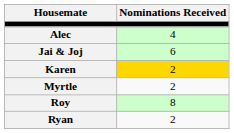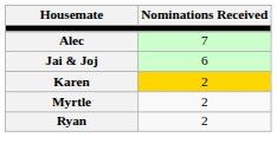 <table class="wikitable" style="text-align:center; font-size:90%; line-height:15px;">
 <tr>
 <th style="width: 50%;">Housemate</th>
 <th style="width: 50%;">Nominations Received</th>
 </tr>
 <tr>
 <th style="background:#000000;" colspan="2"></th>
 </tr>
 <tr>
 <th>Alec</th>
-<td style="background:#CCFFCC;">4</td>
+<td style="background:#CCFFCC;">7</td>
 </tr>
 <tr>
 <th>Jai & Joj</th>
 <td style="background:#CCFFCC;">6</td>
 </tr>
 <tr>
 <th>Karen</th>
 <td style="background: gold;">2</td>
 </tr>
 <tr>
 <th>Myrtle</th>
 <td>2</td>
 </tr>
 <tr>
-<th>Roy</th>
-<td style="background:#CCFFCC;">8</td>
-</tr>
-<tr>
 <th>Ryan</th>
 <td>2</td>
 </tr>
 </table>
